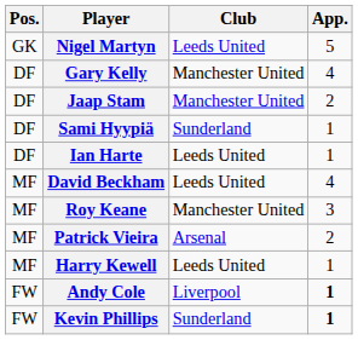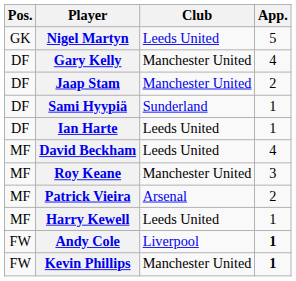 <table class="wikitable plainrowheaders" style="text-align: left">
 <tr>
 <th scope=col>Pos.</th>
 <th scope=col>Player</th>
 <th scope=col>Club</th>
 <th scope=col>App.</th>
 </tr>
 <tr>
 <td style=text-align:center>GK</td>
 <th scope=row><a href='#'>Nigel Martyn</a> </th>
 <td><a href='#'>Leeds United</a></td>
 <td style=text-align:center>5</td>
 </tr>
 <tr>
 <td style=text-align:center>DF</td>
 <th scope=row><a href='#'>Gary Kelly</a> </th>
 <td>Manchester United</td>
 <td style=text-align:center>4</td>
 </tr>
 <tr>
 <td style=text-align:center>DF</td>
 <th scope=row><a href='#'>Jaap Stam</a> </th>
 <td><a href='#'>Manchester United</a></td>
 <td style=text-align:center>2</td>
 </tr>
 <tr>
 <td style=text-align:center>DF</td>
 <th scope=row><a href='#'>Sami Hyypiä</a></th>
 <td><a href='#'>Sunderland</a></td>
 <td style=text-align:center>1</td>
 </tr>
 <tr>
 <td style=text-align:center>DF</td>
 <th scope=row><a href='#'>Ian Harte</a></th>
 <td>Leeds United</td>
 <td style=text-align:center>1</td>
 </tr>
 <tr>
 <td style=text-align:center>MF</td>
 <th scope=row><a href='#'>David Beckham</a> </th>
 <td>Leeds United</td>
 <td style=text-align:center>4</td>
 </tr>
 <tr>
 <td style=text-align:center>MF</td>
 <th scope=row><a href='#'>Roy Keane</a> </th>
 <td>Manchester United</td>
 <td style=text-align:center>3</td>
 </tr>
 <tr>
 <td style=text-align:center>MF</td>
 <th scope=row><a href='#'>Patrick Vieira</a> </th>
 <td><a href='#'>Arsenal</a></td>
 <td style=text-align:center>2</td>
 </tr>
 <tr>
 <td style=text-align:center>MF</td>
 <th scope=row><a href='#'>Harry Kewell</a></th>
 <td>Leeds United</td>
 <td style=text-align:center>1</td>
 </tr>
 <tr>
 <td style=text-align:center>FW</td>
 <th scope=row><a href='#'>Andy Cole</a></th>
 <td><a href='#'>Liverpool</a></td>
 <td style=text-align:center><strong>1</strong></td>
 </tr>
 <tr>
 <td style=text-align:center>FW</td>
 <th scope=row><a href='#'>Kevin Phillips</a></th>
-<td><a href='#'>Sunderland</a></td>
+<td>Manchester United</td>
 <td style=text-align:center><strong>1</strong></td>
 </tr>
 </table>
